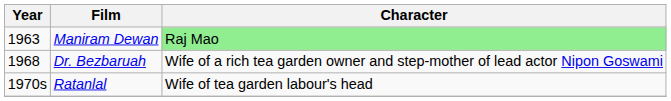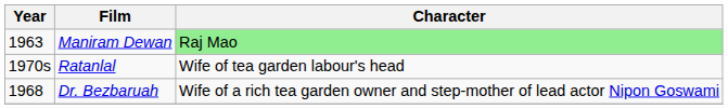 <table class="wikitable">
 <tr>
 <th>Year</th>
 <th>Film</th>
 <th>Character</th>
 </tr>
 <tr>
 <td>1963</td>
 <td><em><a href='#'>Maniram Dewan</a></em></td>
 <td style="background: lightgreen;">Raj Mao</td>
 </tr>
 <tr>
+<td>1970s</td>
+<td><em><a href='#'>Ratanlal</a></em></td>
+<td>Wife of tea garden labour's head</td>
+</tr>
+<tr>
 <td>1968</td>
 <td><em><a href='#'>Dr. Bezbaruah</a></em></td>
 <td>Wife of a rich tea garden owner and step-mother of lead actor <a href='#'>Nipon Goswami</a></td>
 </tr>
 <tr>
-<td>1970s</td>
-<td><em><a href='#'>Ratanlal</a></em></td>
-<td>Wife of tea garden labour's head</td>
-</tr>
-<tr>
 </tr>
 </table>
